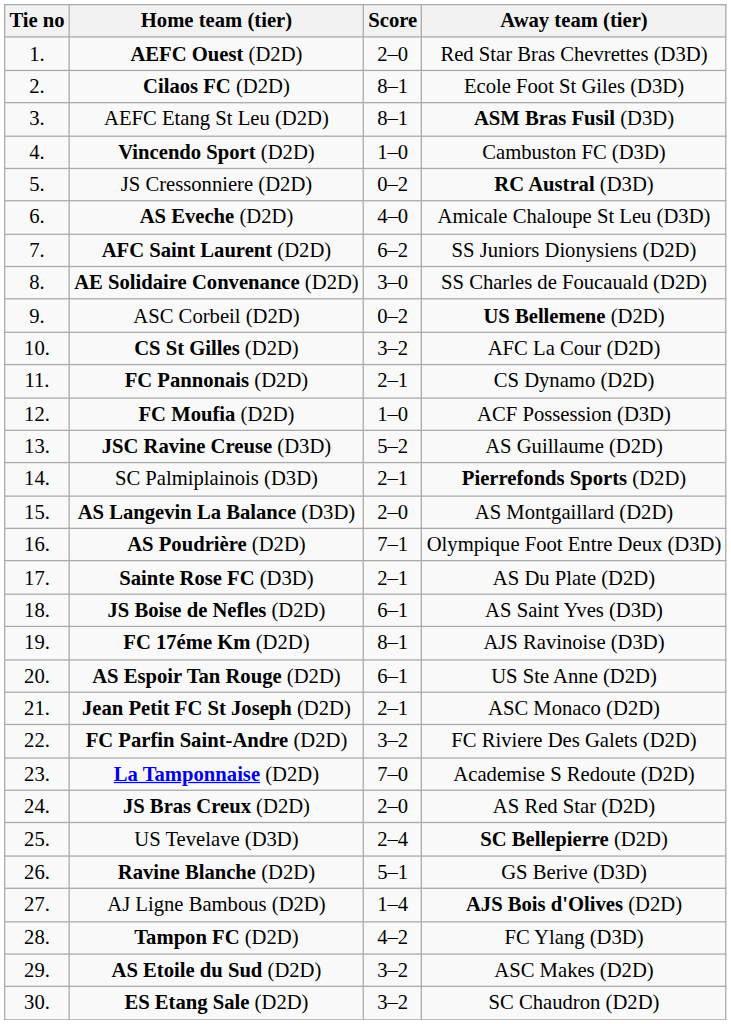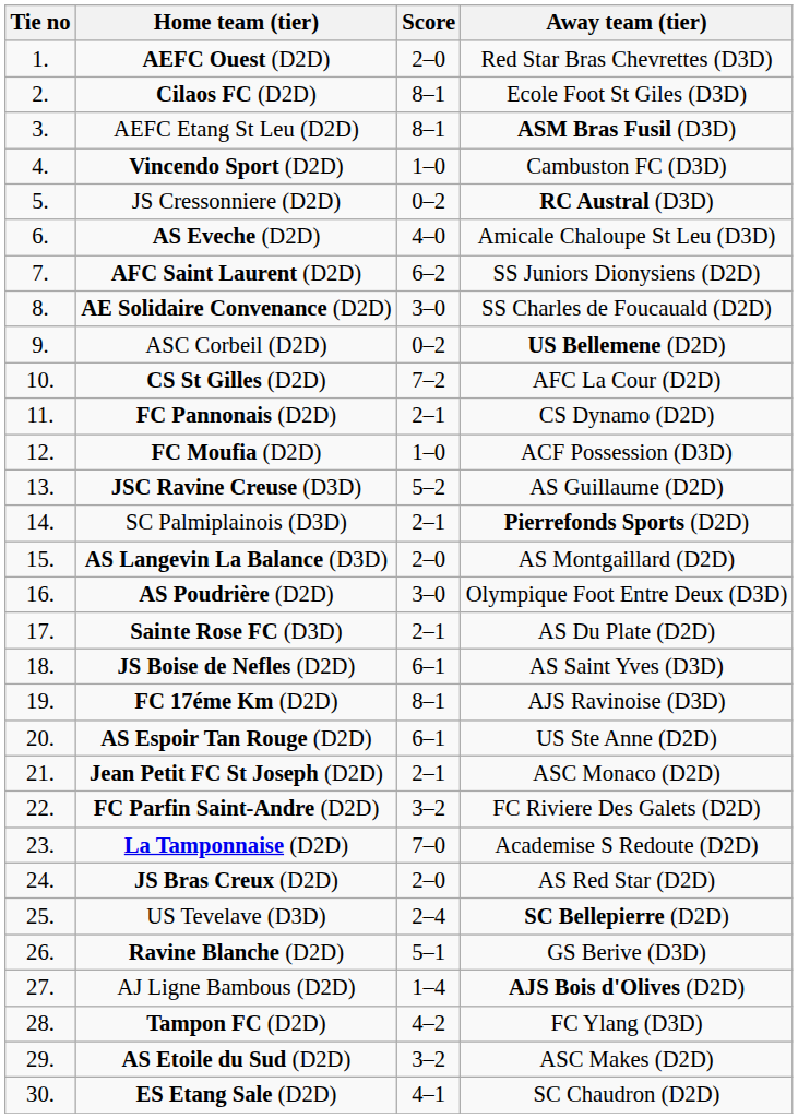 <table class="wikitable" style="text-align: center">
 <tr>
 <th>Tie no</th>
 <th>Home team (tier)</th>
 <th>Score</th>
 <th>Away team (tier)</th>
 </tr>
 <tr>
 <td>1.</td>
 <td> <strong>AEFC Ouest</strong> (D2D)</td>
 <td>2–0</td>
 <td>Red Star Bras Chevrettes (D3D) </td>
 </tr>
 <tr>
 <td>2.</td>
 <td> <strong>Cilaos FC</strong> (D2D)</td>
 <td>8–1</td>
 <td>Ecole Foot St Giles (D3D) </td>
 </tr>
 <tr>
 <td>3.</td>
 <td> AEFC Etang St Leu (D2D)</td>
 <td>8–1</td>
 <td><strong>ASM Bras Fusil</strong> (D3D) </td>
 </tr>
 <tr>
 <td>4.</td>
 <td> <strong>Vincendo Sport</strong> (D2D)</td>
 <td>1–0</td>
 <td>Cambuston FC (D3D) </td>
 </tr>
 <tr>
 <td>5.</td>
 <td> JS Cressonniere (D2D)</td>
 <td>0–2</td>
 <td><strong>RC Austral</strong> (D3D) </td>
 </tr>
 <tr>
 <td>6.</td>
 <td> <strong>AS Eveche</strong> (D2D)</td>
 <td>4–0</td>
 <td>Amicale Chaloupe St Leu (D3D) </td>
 </tr>
 <tr>
 <td>7.</td>
 <td> <strong>AFC Saint Laurent</strong> (D2D)</td>
 <td>6–2</td>
 <td>SS Juniors Dionysiens (D2D) </td>
 </tr>
 <tr>
 <td>8.</td>
 <td> <strong>AE Solidaire Convenance</strong> (D2D)</td>
 <td>3–0</td>
 <td>SS Charles de Foucauald (D2D) </td>
 </tr>
 <tr>
 <td>9.</td>
 <td> ASC Corbeil (D2D)</td>
 <td>0–2</td>
 <td><strong>US Bellemene </strong> (D2D) </td>
 </tr>
 <tr>
 <td>10.</td>
 <td> <strong>CS St Gilles</strong> (D2D)</td>
-<td>3–2</td>
+<td>7–2</td>
 <td>AFC La Cour (D2D) </td>
 </tr>
 <tr>
 <td>11.</td>
 <td> <strong>FC Pannonais</strong> (D2D)</td>
 <td>2–1</td>
 <td>CS Dynamo (D2D) </td>
 </tr>
 <tr>
 <td>12.</td>
 <td> <strong>FC Moufia</strong> (D2D)</td>
 <td>1–0</td>
 <td>ACF Possession (D3D) </td>
 </tr>
 <tr>
 <td>13.</td>
 <td> <strong>JSC Ravine Creuse</strong> (D3D)</td>
 <td>5–2</td>
 <td>AS Guillaume (D2D) </td>
 </tr>
 <tr>
 <td>14.</td>
 <td> SC Palmiplainois (D3D)</td>
 <td>2–1</td>
 <td><strong>Pierrefonds Sports</strong> (D2D) </td>
 </tr>
 <tr>
 <td>15.</td>
 <td> <strong>AS Langevin La Balance</strong> (D3D)</td>
 <td>2–0</td>
 <td>AS Montgaillard (D2D) </td>
 </tr>
 <tr>
 <td>16.</td>
 <td> <strong>AS Poudrière</strong> (D2D)</td>
-<td>7–1</td>
+<td>3–0</td>
 <td>Olympique Foot Entre Deux (D3D) </td>
 </tr>
 <tr>
 <td>17.</td>
 <td> <strong>Sainte Rose FC</strong> (D3D)</td>
 <td>2–1</td>
 <td>AS Du Plate (D2D) </td>
 </tr>
 <tr>
 <td>18.</td>
 <td> <strong>JS Boise de Nefles</strong> (D2D)</td>
 <td>6–1</td>
 <td>AS Saint Yves (D3D) </td>
 </tr>
 <tr>
 <td>19.</td>
 <td> <strong>FC 17éme Km</strong> (D2D)</td>
 <td>8–1</td>
 <td>AJS Ravinoise (D3D) </td>
 </tr>
 <tr>
 <td>20.</td>
 <td> <strong>AS Espoir Tan Rouge</strong> (D2D)</td>
 <td>6–1</td>
 <td>US Ste Anne (D2D) </td>
 </tr>
 <tr>
 <td>21.</td>
 <td> <strong>Jean Petit FC St Joseph</strong> (D2D)</td>
 <td>2–1</td>
 <td>ASC Monaco (D2D) </td>
 </tr>
 <tr>
 <td>22.</td>
 <td> <strong>FC Parfin Saint-Andre</strong> (D2D)</td>
 <td>3–2</td>
 <td>FC Riviere Des Galets (D2D) </td>
 </tr>
 <tr>
 <td>23.</td>
 <td> <strong><a href='#'>La Tamponnaise</a></strong> (D2D)</td>
 <td>7–0</td>
 <td>Academise S Redoute (D2D) </td>
 </tr>
 <tr>
 <td>24.</td>
 <td> <strong>JS Bras Creux</strong> (D2D)</td>
 <td>2–0</td>
 <td>AS Red Star (D2D) </td>
 </tr>
 <tr>
 <td>25.</td>
 <td> US Tevelave (D3D)</td>
 <td>2–4</td>
 <td><strong>SC Bellepierre</strong> (D2D) </td>
 </tr>
 <tr>
 <td>26.</td>
 <td> <strong>Ravine Blanche</strong> (D2D)</td>
 <td>5–1</td>
 <td>GS Berive (D3D) </td>
 </tr>
 <tr>
 <td>27.</td>
 <td> AJ Ligne Bambous (D2D)</td>
 <td>1–4</td>
 <td><strong>AJS Bois d'Olives</strong> (D2D) </td>
 </tr>
 <tr>
 <td>28.</td>
 <td> <strong>Tampon FC</strong> (D2D)</td>
 <td>4–2</td>
 <td>FC Ylang (D3D) </td>
 </tr>
 <tr>
 <td>29.</td>
 <td> <strong>AS Etoile du Sud</strong> (D2D)</td>
 <td>3–2</td>
 <td>ASC Makes (D2D) </td>
 </tr>
 <tr>
 <td>30.</td>
 <td> <strong>ES Etang Sale</strong> (D2D)</td>
-<td>3–2</td>
+<td>4–1</td>
 <td>SC Chaudron (D2D) </td>
 </tr>
 </table>
